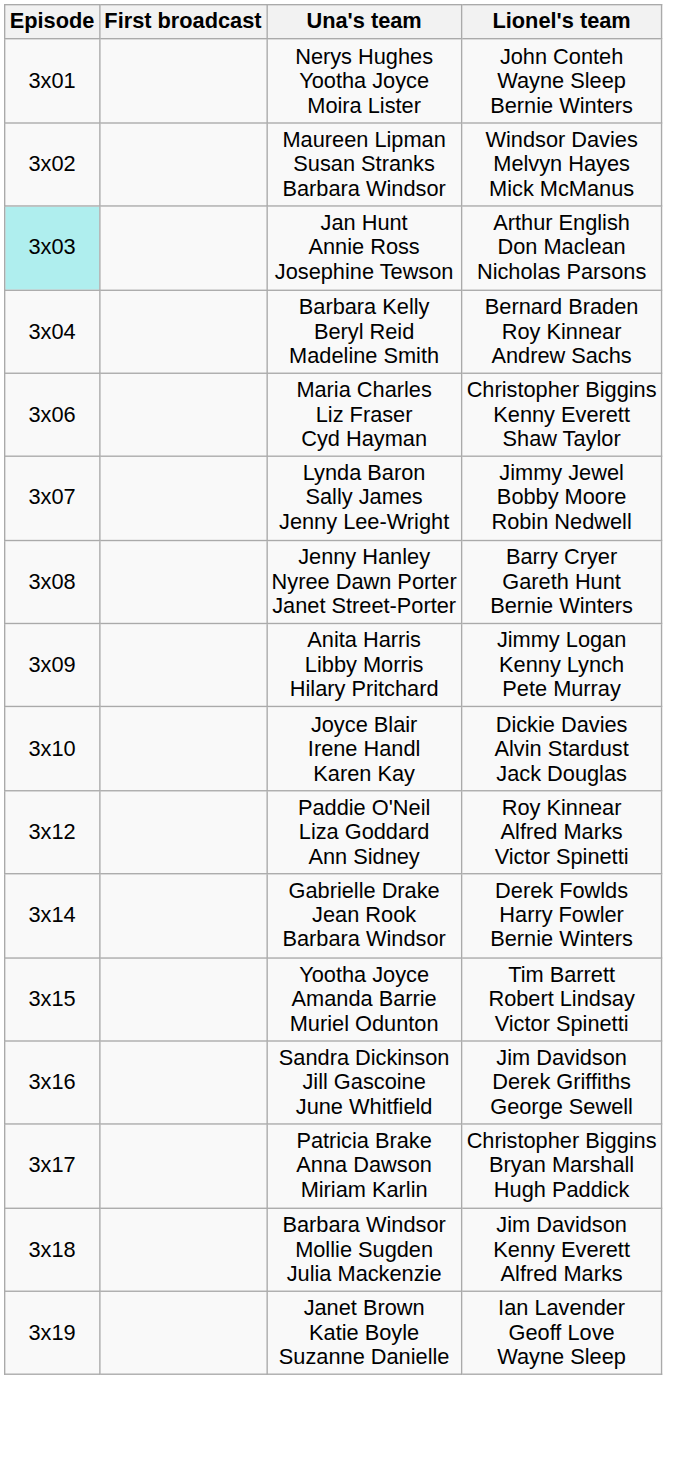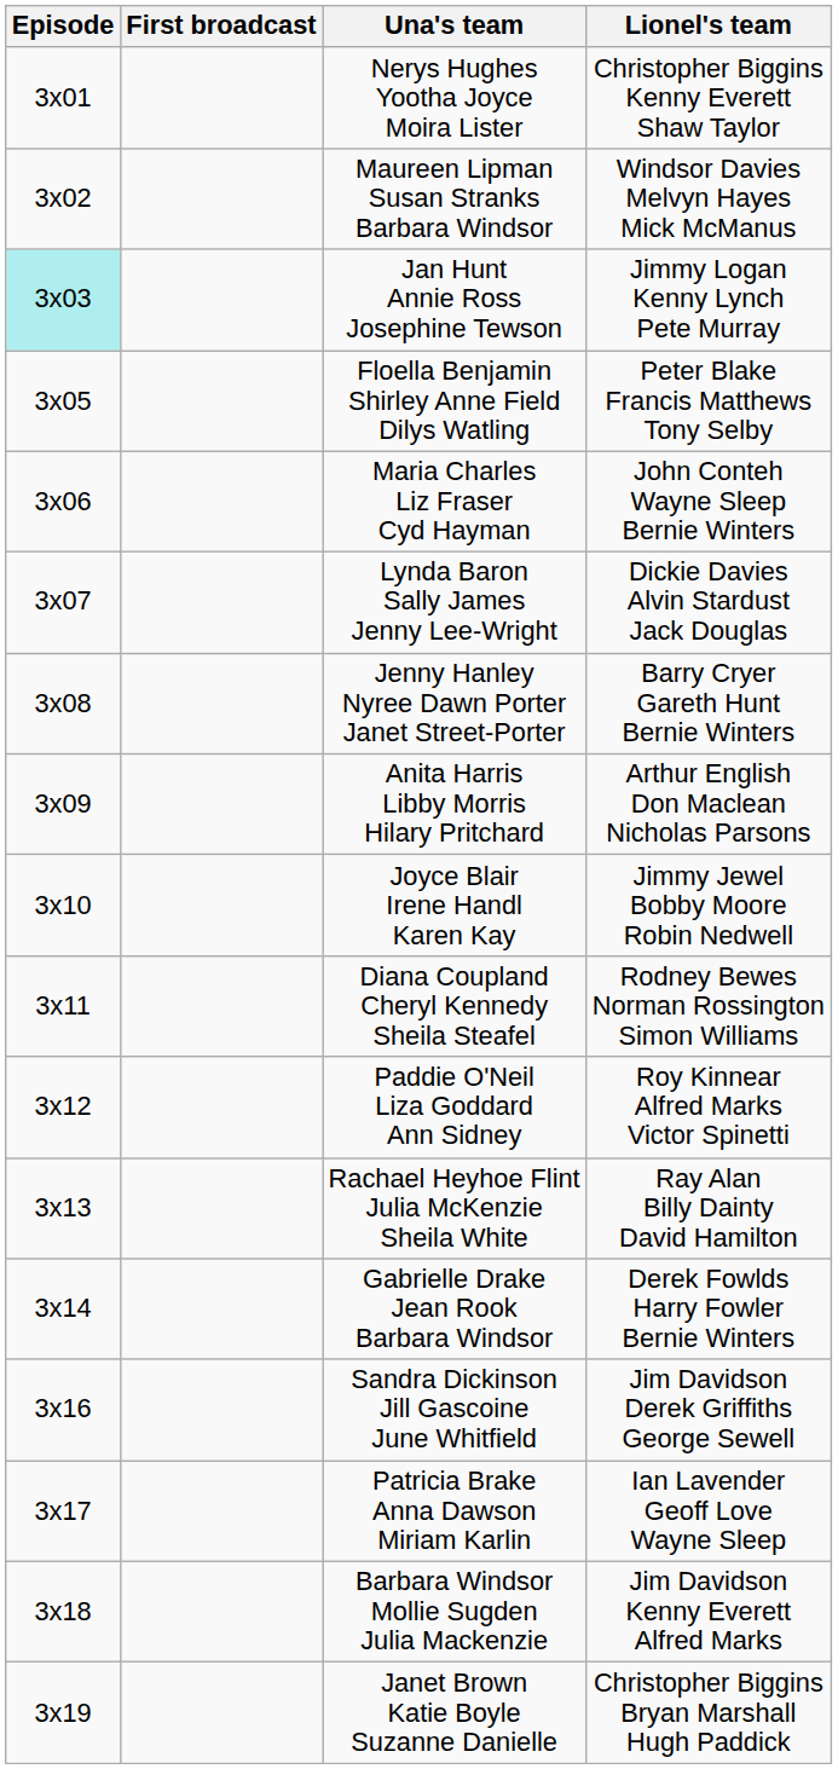 <table class="wikitable plainrowheaders" style="text-align:center;">
 <tr>
 <th>Episode</th>
 <th>First broadcast</th>
 <th>Una's team</th>
 <th>Lionel's team</th>
 </tr>
 <tr>
 <td>3x01</td>
 <td></td>
 <td>Nerys Hughes<br>Yootha Joyce<br>Moira Lister</td>
-<td>John Conteh<br>Wayne Sleep<br>Bernie Winters</td>
+<td>Christopher Biggins<br>Kenny Everett<br>Shaw Taylor</td>
 </tr>
 <tr>
 <td>3x02</td>
 <td></td>
 <td>Maureen Lipman<br>Susan Stranks<br>Barbara Windsor</td>
 <td>Windsor Davies<br>Melvyn Hayes<br>Mick McManus</td>
 </tr>
 <tr>
 <td style="background: paleturquoise;">3x03</td>
 <td></td>
 <td>Jan Hunt<br>Annie Ross<br>Josephine Tewson</td>
-<td>Arthur English<br>Don Maclean<br>Nicholas Parsons</td>
+<td>Jimmy Logan<br>Kenny Lynch<br>Pete Murray</td>
 </tr>
 <tr>
-<td>3x04</td>
+<td>3x05</td>
 <td></td>
-<td>Barbara Kelly<br>Beryl Reid<br>Madeline Smith</td>
-<td>Bernard Braden<br>Roy Kinnear<br>Andrew Sachs</td>
+<td>Floella Benjamin<br>Shirley Anne Field<br>Dilys Watling</td>
+<td>Peter Blake<br>Francis Matthews<br>Tony Selby</td>
 </tr>
 <tr>
 <td>3x06</td>
 <td></td>
 <td>Maria Charles<br>Liz Fraser<br>Cyd Hayman</td>
-<td>Christopher Biggins<br>Kenny Everett<br>Shaw Taylor</td>
+<td>John Conteh<br>Wayne Sleep<br>Bernie Winters</td>
 </tr>
 <tr>
 <td>3x07</td>
 <td></td>
 <td>Lynda Baron<br>Sally James<br>Jenny Lee-Wright</td>
-<td>Jimmy Jewel<br>Bobby Moore<br>Robin Nedwell</td>
+<td>Dickie Davies<br>Alvin Stardust<br>Jack Douglas</td>
 </tr>
 <tr>
 <td>3x08</td>
 <td></td>
 <td>Jenny Hanley<br>Nyree Dawn Porter<br>Janet Street-Porter</td>
 <td>Barry Cryer<br>Gareth Hunt<br>Bernie Winters</td>
 </tr>
 <tr>
 <td>3x09</td>
 <td></td>
 <td>Anita Harris<br>Libby Morris<br>Hilary Pritchard</td>
-<td>Jimmy Logan<br>Kenny Lynch<br>Pete Murray</td>
+<td>Arthur English<br>Don Maclean<br>Nicholas Parsons</td>
 </tr>
 <tr>
 <td>3x10</td>
 <td></td>
 <td>Joyce Blair<br>Irene Handl<br>Karen Kay</td>
-<td>Dickie Davies<br>Alvin Stardust<br>Jack Douglas</td>
+<td>Jimmy Jewel<br>Bobby Moore<br>Robin Nedwell</td>
+</tr>
+<tr>
+<td>3x11</td>
+<td></td>
+<td>Diana Coupland<br>Cheryl Kennedy<br>Sheila Steafel</td>
+<td>Rodney Bewes<br>Norman Rossington<br>Simon Williams</td>
 </tr>
 <tr>
 <td>3x12</td>
 <td></td>
 <td>Paddie O'Neil<br>Liza Goddard<br>Ann Sidney</td>
 <td>Roy Kinnear<br>Alfred Marks<br>Victor Spinetti</td>
 </tr>
 <tr>
+<td>3x13</td>
+<td></td>
+<td>Rachael Heyhoe Flint<br>Julia McKenzie<br>Sheila White</td>
+<td>Ray Alan<br>Billy Dainty<br>David Hamilton</td>
+</tr>
+<tr>
 <td>3x14</td>
 <td></td>
 <td>Gabrielle Drake<br>Jean Rook<br>Barbara Windsor</td>
 <td>Derek Fowlds<br>Harry Fowler<br>Bernie Winters</td>
-</tr>
-<tr>
-<td>3x15</td>
-<td></td>
-<td>Yootha Joyce<br>Amanda Barrie<br>Muriel Odunton</td>
-<td>Tim Barrett<br>Robert Lindsay<br>Victor Spinetti</td>
 </tr>
 <tr>
 <td>3x16</td>
 <td></td>
 <td>Sandra Dickinson<br>Jill Gascoine<br>June Whitfield</td>
 <td>Jim Davidson<br>Derek Griffiths<br>George Sewell</td>
 </tr>
 <tr>
 <td>3x17</td>
 <td></td>
 <td>Patricia Brake<br>Anna Dawson<br>Miriam Karlin</td>
-<td>Christopher Biggins<br>Bryan Marshall<br>Hugh Paddick</td>
+<td>Ian Lavender<br>Geoff Love<br>Wayne Sleep</td>
 </tr>
 <tr>
 <td>3x18</td>
 <td></td>
 <td>Barbara Windsor<br>Mollie Sugden<br>Julia Mackenzie</td>
 <td>Jim Davidson<br>Kenny Everett<br>Alfred Marks</td>
 </tr>
 <tr>
 <td>3x19</td>
 <td></td>
 <td>Janet Brown<br>Katie Boyle<br>Suzanne Danielle</td>
-<td>Ian Lavender<br>Geoff Love<br>Wayne Sleep</td>
+<td>Christopher Biggins<br>Bryan Marshall<br>Hugh Paddick</td>
 </tr>
 </table>
